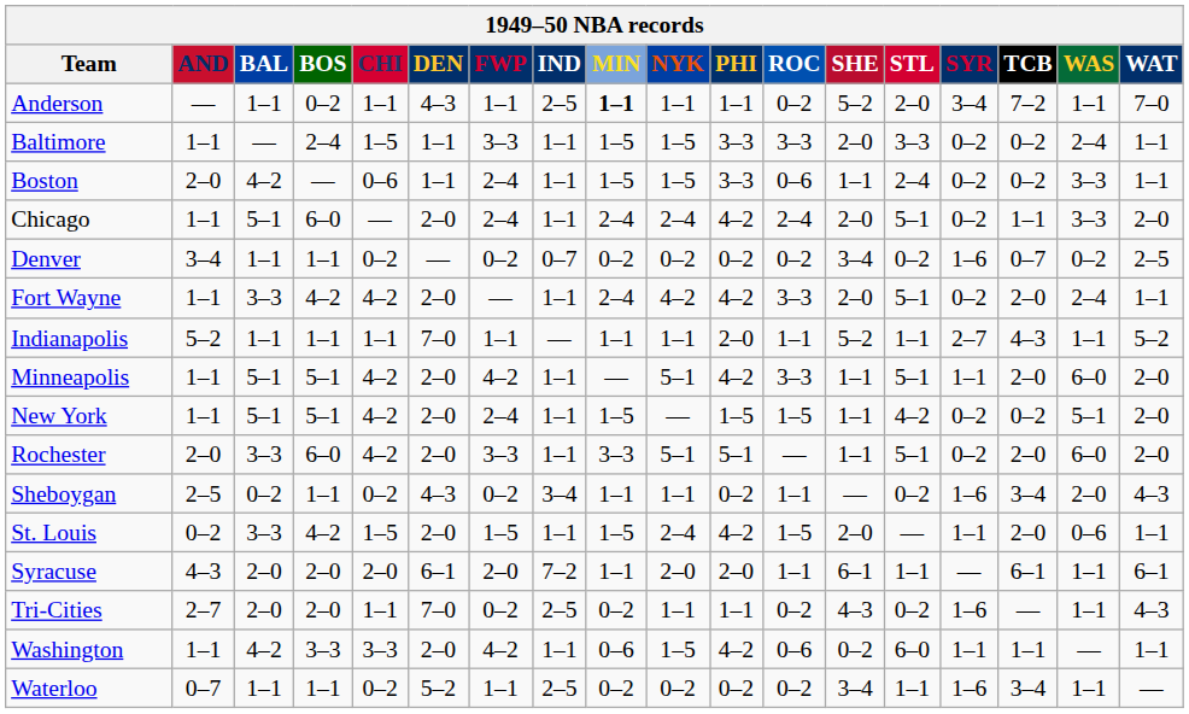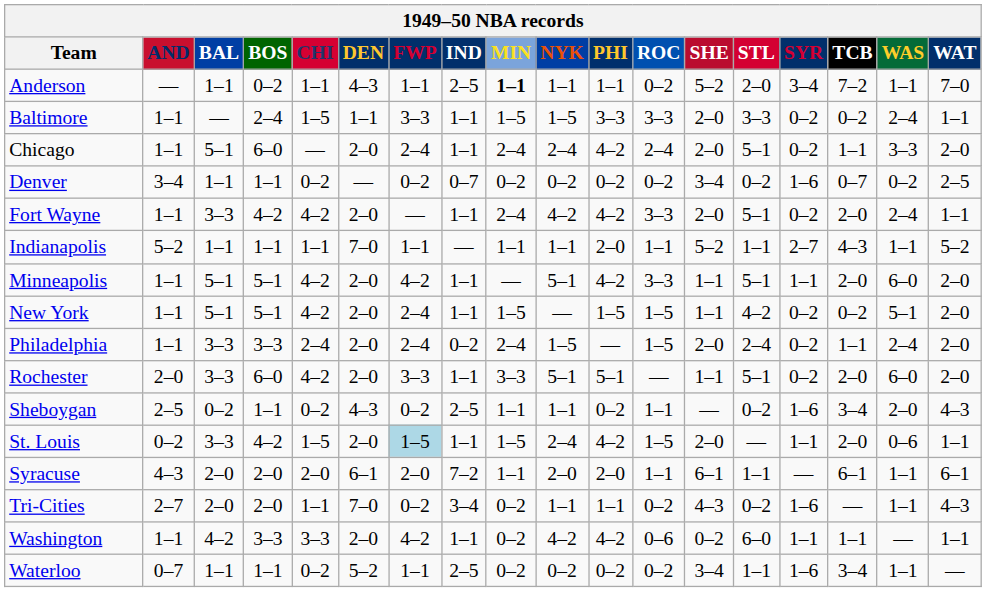 <table class="wikitable" style="font-size:95%; text-align:center">
 <tr>
 <th colspan=18>1949–50 NBA records</th>
 </tr>
 <tr>
 <th width=100>Team</th>
 <th style="background:#C90F2E;color:#012D6A;width=35">AND</th>
 <th style="background:#003EA4;color:#FFFFFF;width=35">BAL</th>
 <th style="background:#006400;color:#FFFFFF;width=35">BOS</th>
 <th style="background:#D50032;color:#22356A;width=35">CHI</th>
 <th style="background:#012F6B;color:#FEC72E;width=35">DEN</th>
 <th style="background:#012F6B;color:#D40032;width=35">FWP</th>
 <th style="background:#012F6B;color:#FFFFFF;width=35">IND</th>
 <th style="background:#7BA4DB;color:#FBE122;width=35">MIN</th>
 <th style="background:#003EA4;color:#E85109;width=35">NYK</th>
 <th style="background:#002F6C;color:#FFC72C;width=35">PHI</th>
 <th style="background:#0050B0;color:#FFFFFF;width=35">ROC</th>
 <th style="background:#BA0C2F;color:#FFFFFF;width=35">SHE</th>
 <th style="background:#D40032;color:#FFFFFF;width=35">STL</th>
 <th style="background:#012F6B;color:#D50033;width=35">SYR</th>
 <th style="background:#000000;color:#FFFFFF;width=35">TCB</th>
 <th style="background:#046B38;color:#FECD2A;width=35">WAS</th>
 <th style="background:#012F6B;color:#FFFFFF;width=35">WAT</th>
 </tr>
 <tr>
 <td style="text-align:left;"><a href='#'>Anderson</a></td>
 <td>—</td>
 <td>1–1</td>
 <td>0–2</td>
 <td>1–1</td>
 <td>4–3</td>
 <td>1–1</td>
 <td>2–5</td>
 <td><strong>1–1</strong></td>
 <td>1–1</td>
 <td>1–1</td>
 <td>0–2</td>
 <td>5–2</td>
 <td>2–0</td>
 <td>3–4</td>
 <td>7–2</td>
 <td>1–1</td>
 <td>7–0</td>
 </tr>
 <tr>
 <td style="text-align:left;"><a href='#'>Baltimore</a></td>
 <td>1–1</td>
 <td>—</td>
 <td>2–4</td>
 <td>1–5</td>
 <td>1–1</td>
 <td>3–3</td>
 <td>1–1</td>
 <td>1–5</td>
 <td>1–5</td>
 <td>3–3</td>
 <td>3–3</td>
 <td>2–0</td>
 <td>3–3</td>
 <td>0–2</td>
 <td>0–2</td>
 <td>2–4</td>
-<td>1–1</td>
-</tr>
-<tr>
-<td style="text-align:left;"><a href='#'>Boston</a></td>
-<td>2–0</td>
-<td>4–2</td>
-<td>—</td>
-<td>0–6</td>
-<td>1–1</td>
-<td>2–4</td>
-<td>1–1</td>
-<td>1–5</td>
-<td>1–5</td>
-<td>3–3</td>
-<td>0–6</td>
-<td>1–1</td>
-<td>2–4</td>
-<td>0–2</td>
-<td>0–2</td>
-<td>3–3</td>
 <td>1–1</td>
 </tr>
 <tr>
 <td style="text-align:left;">Chicago</td>
 <td>1–1</td>
 <td>5–1</td>
 <td>6–0</td>
 <td>—</td>
 <td>2–0</td>
 <td>2–4</td>
 <td>1–1</td>
 <td>2–4</td>
 <td>2–4</td>
 <td>4–2</td>
 <td>2–4</td>
 <td>2–0</td>
 <td>5–1</td>
 <td>0–2</td>
 <td>1–1</td>
 <td>3–3</td>
 <td>2–0</td>
 </tr>
 <tr>
 <td style="text-align:left;"><a href='#'>Denver</a></td>
 <td>3–4</td>
 <td>1–1</td>
 <td>1–1</td>
 <td>0–2</td>
 <td>—</td>
 <td>0–2</td>
 <td>0–7</td>
 <td>0–2</td>
 <td>0–2</td>
 <td>0–2</td>
 <td>0–2</td>
 <td>3–4</td>
 <td>0–2</td>
 <td>1–6</td>
 <td>0–7</td>
 <td>0–2</td>
 <td>2–5</td>
 </tr>
 <tr>
 <td style="text-align:left;"><a href='#'>Fort Wayne</a></td>
 <td>1–1</td>
 <td>3–3</td>
 <td>4–2</td>
 <td>4–2</td>
 <td>2–0</td>
 <td>—</td>
 <td>1–1</td>
 <td>2–4</td>
 <td>4–2</td>
 <td>4–2</td>
 <td>3–3</td>
 <td>2–0</td>
 <td>5–1</td>
 <td>0–2</td>
 <td>2–0</td>
 <td>2–4</td>
 <td>1–1</td>
 </tr>
 <tr>
 <td style="text-align:left;"><a href='#'>Indianapolis</a></td>
 <td>5–2</td>
 <td>1–1</td>
 <td>1–1</td>
 <td>1–1</td>
 <td>7–0</td>
 <td>1–1</td>
 <td>—</td>
 <td>1–1</td>
 <td>1–1</td>
 <td>2–0</td>
 <td>1–1</td>
 <td>5–2</td>
 <td>1–1</td>
 <td>2–7</td>
 <td>4–3</td>
 <td>1–1</td>
 <td>5–2</td>
 </tr>
 <tr>
 <td style="text-align:left;"><a href='#'>Minneapolis</a></td>
 <td>1–1</td>
 <td>5–1</td>
 <td>5–1</td>
 <td>4–2</td>
 <td>2–0</td>
 <td>4–2</td>
 <td>1–1</td>
 <td>—</td>
 <td>5–1</td>
 <td>4–2</td>
 <td>3–3</td>
 <td>1–1</td>
 <td>5–1</td>
 <td>1–1</td>
 <td>2–0</td>
 <td>6–0</td>
 <td>2–0</td>
 </tr>
 <tr>
 <td style="text-align:left;"><a href='#'>New York</a></td>
 <td>1–1</td>
 <td>5–1</td>
 <td>5–1</td>
 <td>4–2</td>
 <td>2–0</td>
 <td>2–4</td>
 <td>1–1</td>
 <td>1–5</td>
 <td>—</td>
 <td>1–5</td>
 <td>1–5</td>
 <td>1–1</td>
 <td>4–2</td>
 <td>0–2</td>
 <td>0–2</td>
 <td>5–1</td>
 <td>2–0</td>
 </tr>
 <tr>
+<td style="text-align:left;"><a href='#'>Philadelphia</a></td>
+<td>1–1</td>
+<td>3–3</td>
+<td>3–3</td>
+<td>2–4</td>
+<td>2–0</td>
+<td>2–4</td>
+<td>0–2</td>
+<td>2–4</td>
+<td>1–5</td>
+<td>—</td>
+<td>1–5</td>
+<td>2–0</td>
+<td>2–4</td>
+<td>0–2</td>
+<td>1–1</td>
+<td>2–4</td>
+<td>2–0</td>
+</tr>
+<tr>
 <td style="text-align:left;"><a href='#'>Rochester</a></td>
 <td>2–0</td>
 <td>3–3</td>
 <td>6–0</td>
 <td>4–2</td>
 <td>2–0</td>
 <td>3–3</td>
 <td>1–1</td>
 <td>3–3</td>
 <td>5–1</td>
 <td>5–1</td>
 <td>—</td>
 <td>1–1</td>
 <td>5–1</td>
 <td>0–2</td>
 <td>2–0</td>
 <td>6–0</td>
 <td>2–0</td>
 </tr>
 <tr>
 <td style="text-align:left;"><a href='#'>Sheboygan</a></td>
 <td>2–5</td>
 <td>0–2</td>
 <td>1–1</td>
 <td>0–2</td>
 <td>4–3</td>
 <td>0–2</td>
-<td>3–4</td>
+<td>2–5</td>
 <td>1–1</td>
 <td>1–1</td>
 <td>0–2</td>
 <td>1–1</td>
 <td>—</td>
 <td>0–2</td>
 <td>1–6</td>
 <td>3–4</td>
 <td>2–0</td>
 <td>4–3</td>
 </tr>
 <tr>
 <td style="text-align:left;"><a href='#'>St. Louis</a></td>
 <td>0–2</td>
 <td>3–3</td>
 <td>4–2</td>
 <td>1–5</td>
 <td>2–0</td>
-<td>1–5</td>
+<td style="background: lightblue;">1–5</td>
 <td>1–1</td>
 <td>1–5</td>
 <td>2–4</td>
 <td>4–2</td>
 <td>1–5</td>
 <td>2–0</td>
 <td>—</td>
 <td>1–1</td>
 <td>2–0</td>
 <td>0–6</td>
 <td>1–1</td>
 </tr>
 <tr>
 <td style="text-align:left;"><a href='#'>Syracuse</a></td>
 <td>4–3</td>
 <td>2–0</td>
 <td>2–0</td>
 <td>2–0</td>
 <td>6–1</td>
 <td>2–0</td>
 <td>7–2</td>
 <td>1–1</td>
 <td>2–0</td>
 <td>2–0</td>
 <td>1–1</td>
 <td>6–1</td>
 <td>1–1</td>
 <td>—</td>
 <td>6–1</td>
 <td>1–1</td>
 <td>6–1</td>
 </tr>
 <tr>
 <td style="text-align:left;"><a href='#'>Tri-Cities</a></td>
 <td>2–7</td>
 <td>2–0</td>
 <td>2–0</td>
 <td>1–1</td>
 <td>7–0</td>
 <td>0–2</td>
-<td>2–5</td>
+<td>3–4</td>
 <td>0–2</td>
 <td>1–1</td>
 <td>1–1</td>
 <td>0–2</td>
 <td>4–3</td>
 <td>0–2</td>
 <td>1–6</td>
 <td>—</td>
 <td>1–1</td>
 <td>4–3</td>
 </tr>
 <tr>
 <td style="text-align:left;"><a href='#'>Washington</a></td>
 <td>1–1</td>
 <td>4–2</td>
 <td>3–3</td>
 <td>3–3</td>
 <td>2–0</td>
 <td>4–2</td>
 <td>1–1</td>
-<td>0–6</td>
-<td>1–5</td>
+<td>0–2</td>
+<td>4–2</td>
 <td>4–2</td>
 <td>0–6</td>
 <td>0–2</td>
 <td>6–0</td>
 <td>1–1</td>
 <td>1–1</td>
 <td>—</td>
 <td>1–1</td>
 </tr>
 <tr>
 <td style="text-align:left;"><a href='#'>Waterloo</a></td>
 <td>0–7</td>
 <td>1–1</td>
 <td>1–1</td>
 <td>0–2</td>
 <td>5–2</td>
 <td>1–1</td>
 <td>2–5</td>
 <td>0–2</td>
 <td>0–2</td>
 <td>0–2</td>
 <td>0–2</td>
 <td>3–4</td>
 <td>1–1</td>
 <td>1–6</td>
 <td>3–4</td>
 <td>1–1</td>
 <td>—</td>
 </tr>
 </table>
